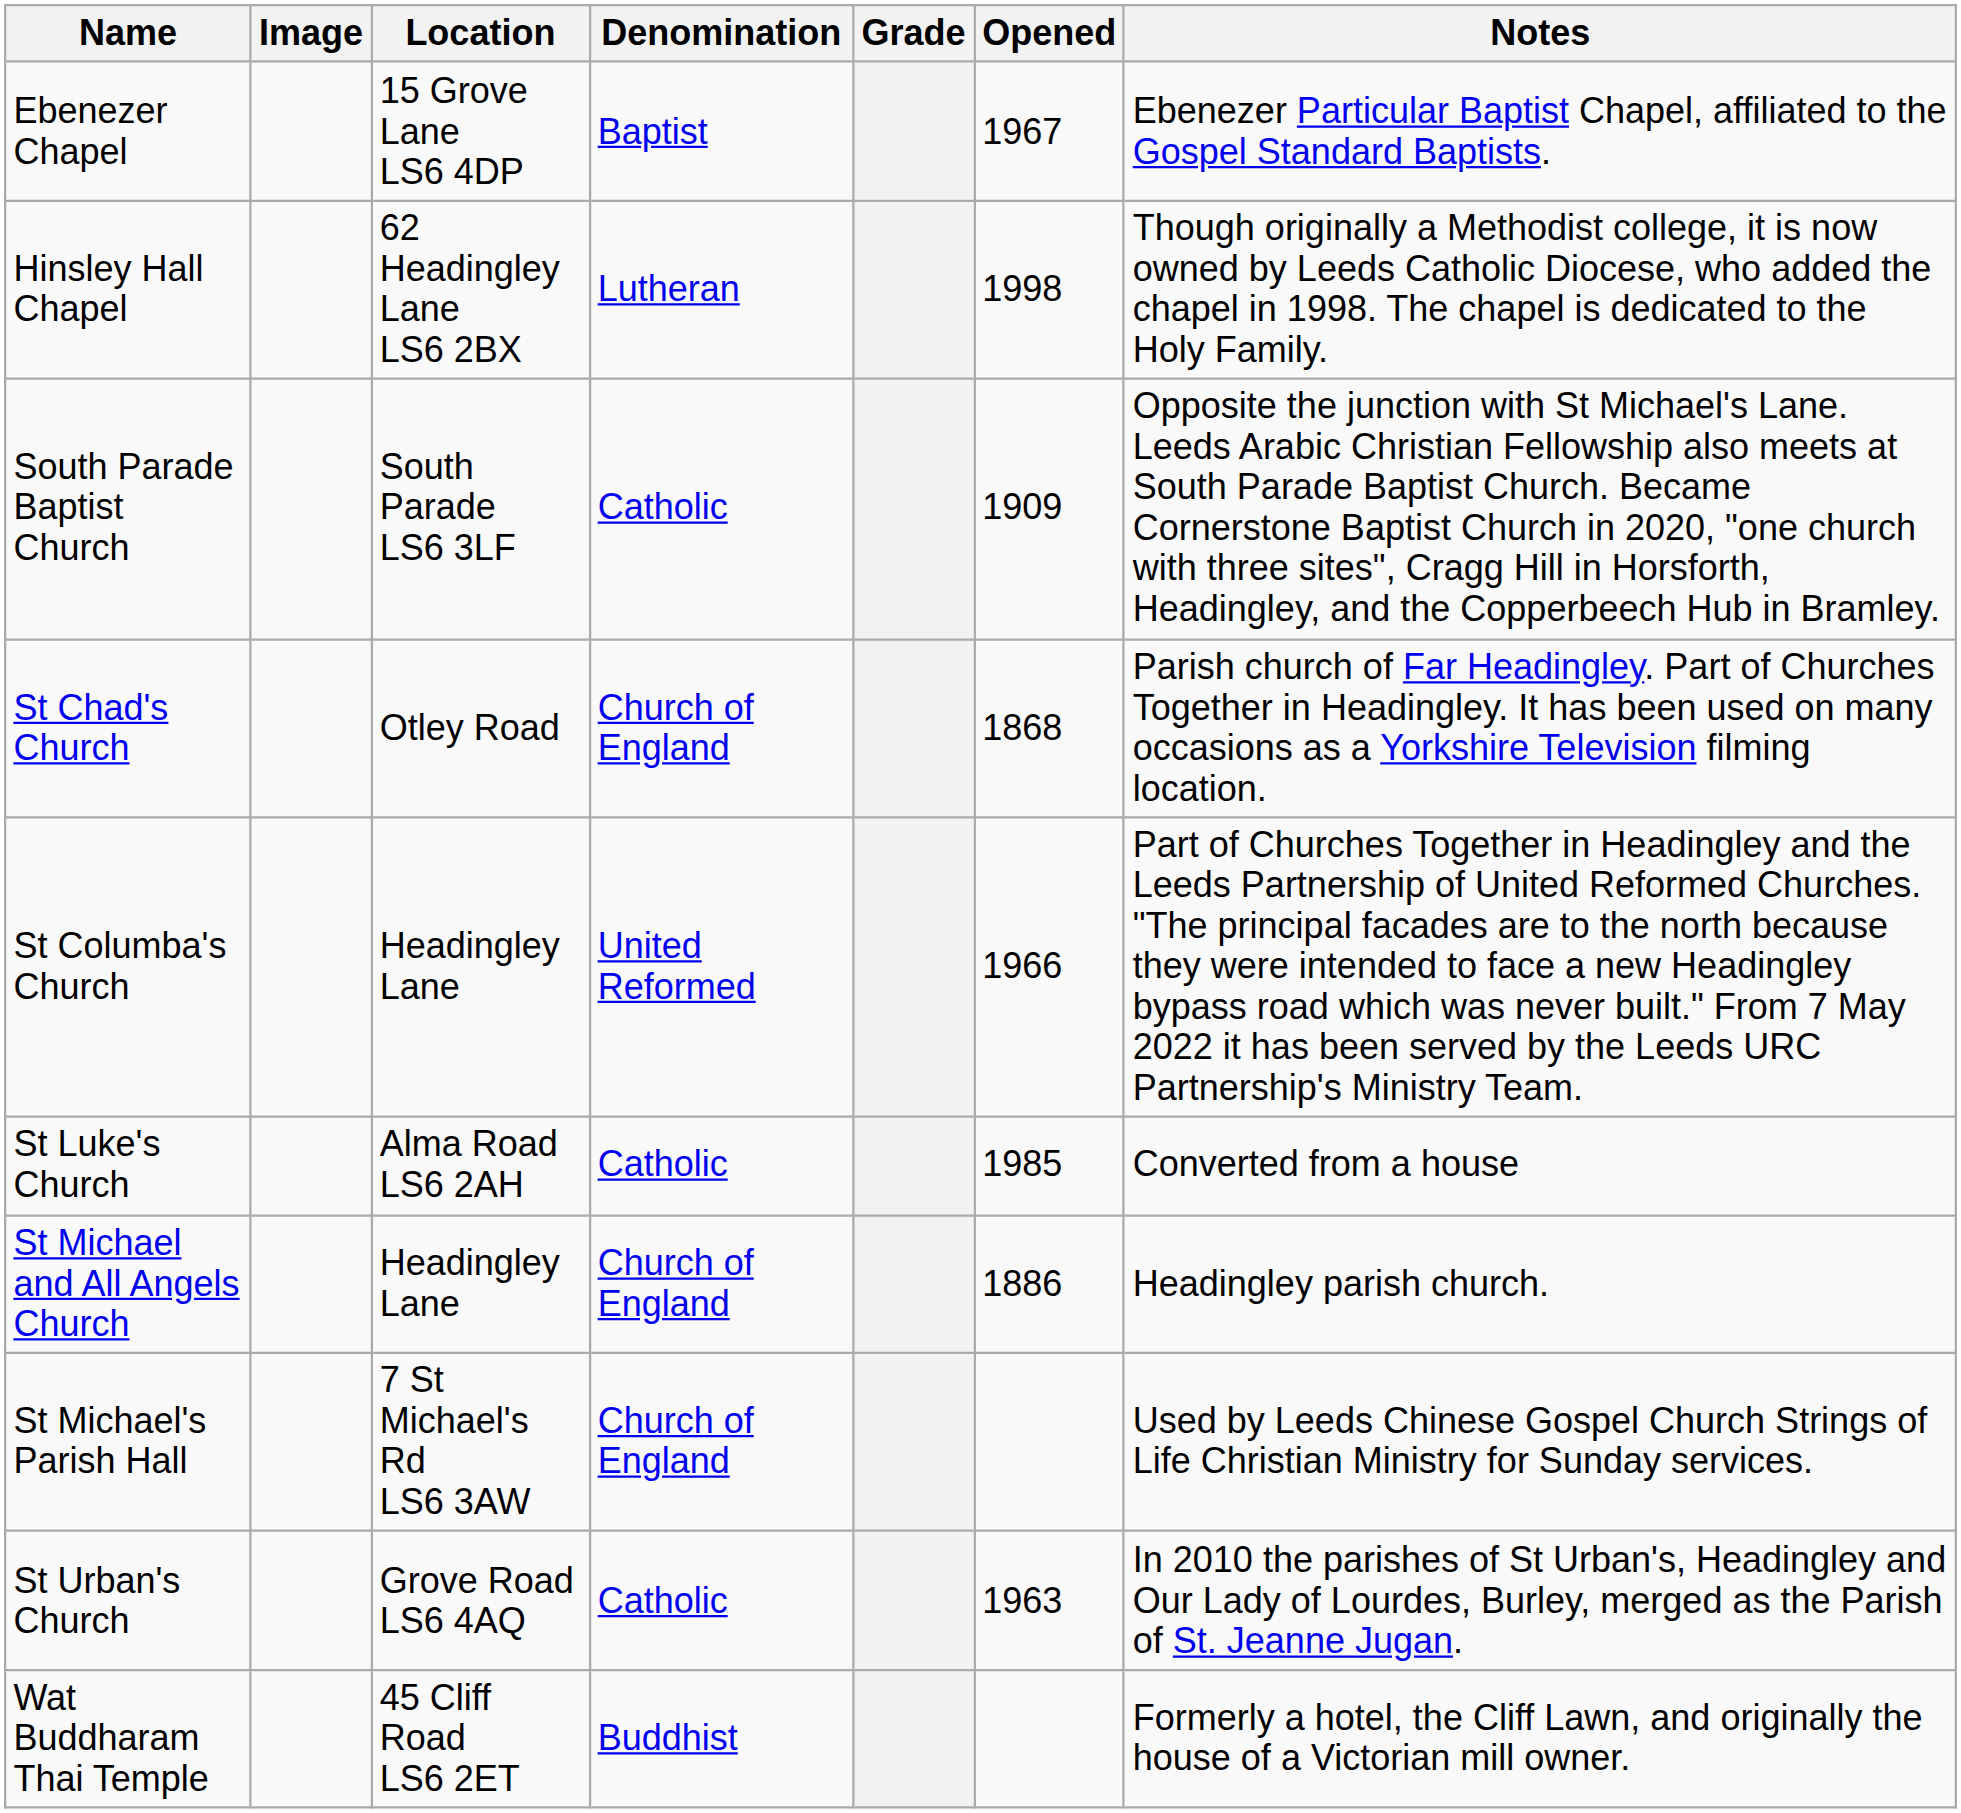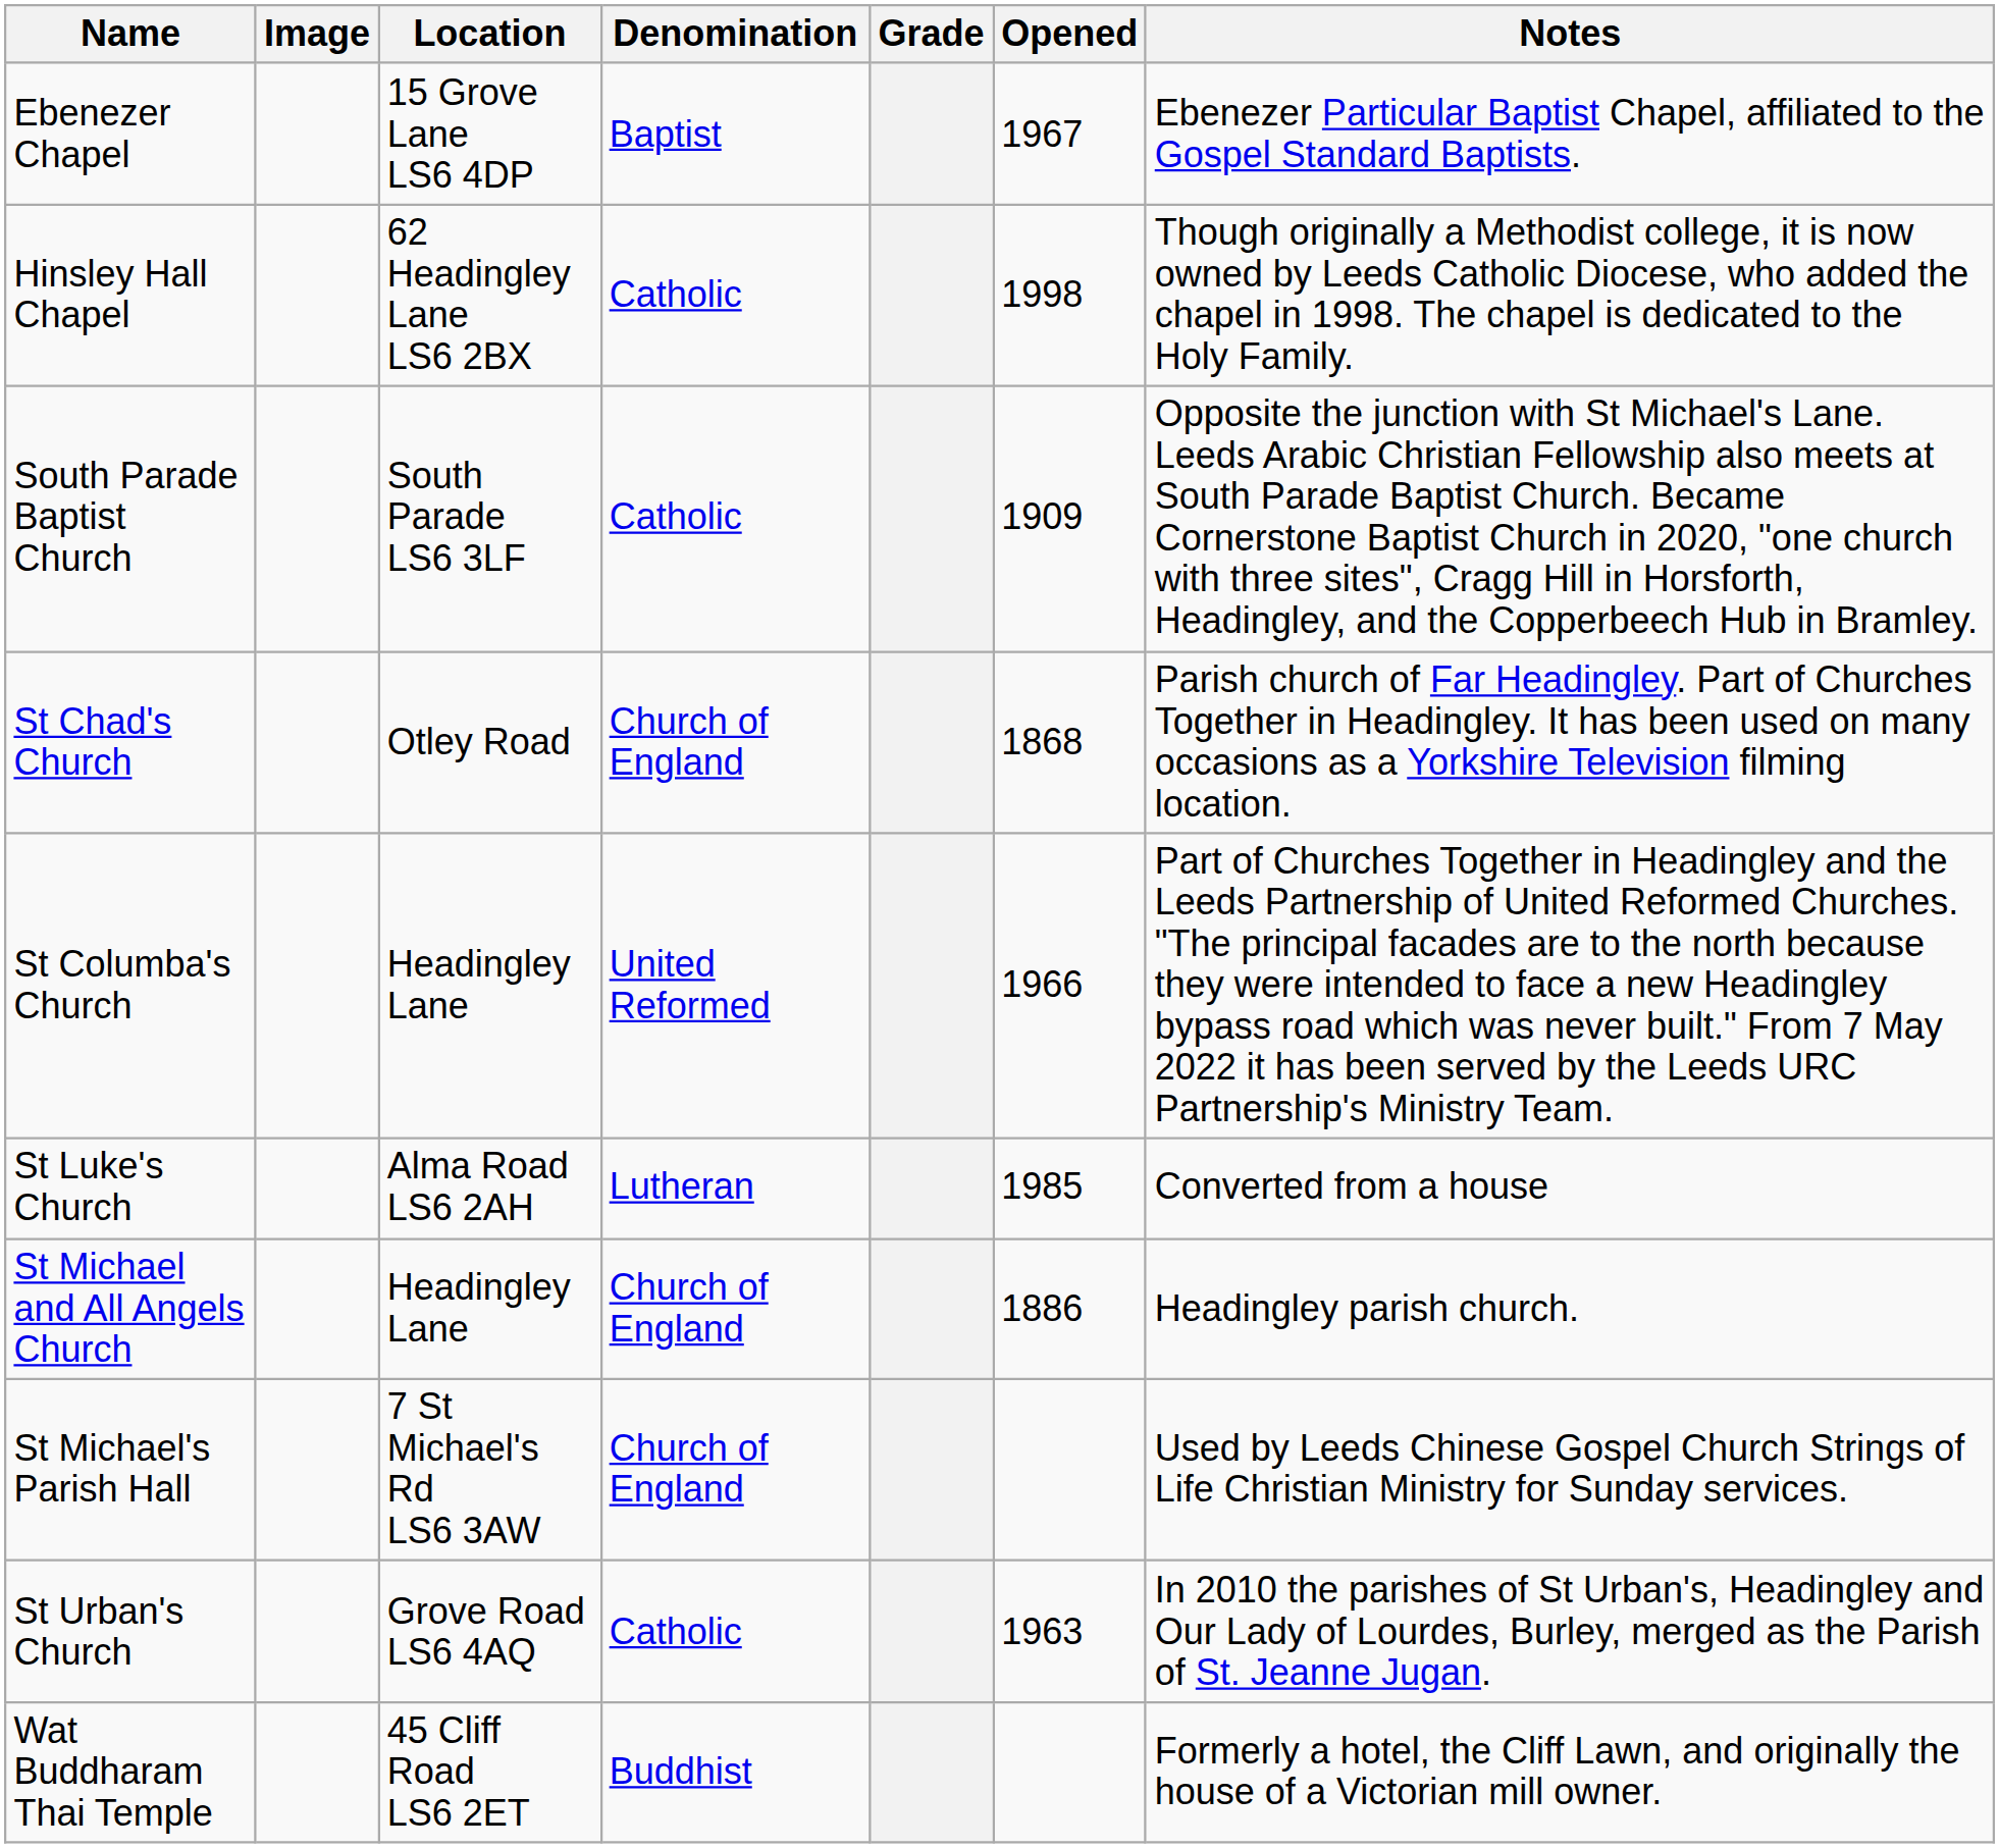 <table class="wikitable sortable">
 <tr>
 <th>Name</th>
 <th class="unsortable">Image</th>
 <th>Location</th>
 <th>Denomination</th>
 <th>Grade</th>
 <th>Opened</th>
 <th class="unsortable">Notes</th>
 </tr>
 <tr>
 <td>Ebenezer Chapel</td>
 <td></td>
 <td>15 Grove Lane<br>LS6 4DP</td>
 <td><a href='#'>Baptist</a></td>
 <th></th>
 <td>1967</td>
 <td>Ebenezer <a href='#'>Particular Baptist</a> Chapel, affiliated to the <a href='#'>Gospel Standard Baptists</a>.</td>
 </tr>
 <tr>
 <td>Hinsley Hall Chapel</td>
 <td></td>
 <td>62 Headingley Lane<br>LS6 2BX</td>
-<td><a href='#'>Lutheran</a></td>
+<td><a href='#'>Catholic</a></td>
 <th></th>
 <td>1998</td>
 <td>Though originally a Methodist college, it is now owned by Leeds Catholic Diocese, who added the chapel in 1998. The chapel is dedicated to the Holy Family.</td>
 </tr>
 <tr>
 <td>South Parade Baptist Church </td>
 <td></td>
 <td>South Parade<br>LS6 3LF</td>
 <td><a href='#'>Catholic</a></td>
 <th></th>
 <td>1909</td>
 <td>Opposite the junction with St Michael's Lane. Leeds Arabic Christian Fellowship also meets at South Parade Baptist Church. Became Cornerstone Baptist Church in 2020, "one church with three sites", Cragg Hill in Horsforth, Headingley, and the Copperbeech Hub in Bramley.</td>
 </tr>
 <tr>
 <td><a href='#'>St Chad's Church</a></td>
 <td></td>
 <td>Otley Road</td>
 <td><a href='#'>Church of England</a></td>
 <th></th>
 <td>1868</td>
 <td>Parish church of <a href='#'>Far Headingley</a>. Part of Churches Together in Headingley. It has been used on many occasions as a <a href='#'>Yorkshire Television</a> filming location.</td>
 </tr>
 <tr>
 <td>St Columba's Church </td>
 <td></td>
 <td>Headingley Lane</td>
 <td><a href='#'>United Reformed</a></td>
 <th></th>
 <td>1966</td>
 <td>Part of Churches Together in Headingley and the Leeds Partnership of United Reformed Churches. "The principal facades are to the north because they were intended to face a new Headingley bypass road which was never built." From 7 May 2022 it has been served by the Leeds URC Partnership's Ministry Team.</td>
 </tr>
 <tr>
 <td>St Luke's Church</td>
 <td></td>
 <td>Alma Road<br>LS6 2AH</td>
-<td><a href='#'>Catholic</a></td>
+<td><a href='#'>Lutheran</a></td>
 <th></th>
 <td>1985</td>
 <td>Converted from a house</td>
 </tr>
 <tr>
 <td><a href='#'>St Michael and All Angels Church</a></td>
 <td></td>
 <td>Headingley Lane</td>
 <td><a href='#'>Church of England</a></td>
 <th></th>
 <td>1886</td>
 <td>Headingley parish church.</td>
 </tr>
 <tr>
 <td>St Michael's Parish Hall</td>
 <td></td>
 <td>7 St Michael's Rd<br>LS6 3AW</td>
 <td><a href='#'>Church of England</a></td>
 <th></th>
 <td></td>
 <td>Used by Leeds Chinese Gospel Church Strings of Life Christian Ministry for Sunday services.</td>
 </tr>
 <tr>
 <td>St Urban's Church</td>
 <td></td>
 <td>Grove Road LS6 4AQ</td>
 <td><a href='#'>Catholic</a></td>
 <th></th>
 <td>1963</td>
 <td>In 2010 the parishes of St Urban's, Headingley and Our Lady of Lourdes, Burley, merged as the Parish of <a href='#'>St. Jeanne Jugan</a>.</td>
 </tr>
 <tr>
 <td>Wat Buddharam Thai Temple</td>
 <td></td>
 <td>45 Cliff Road<br>LS6 2ET</td>
 <td><a href='#'>Buddhist</a></td>
 <th></th>
 <td></td>
 <td>Formerly a hotel, the Cliff Lawn, and originally the house of a Victorian mill owner.</td>
 </tr>
 </table>
